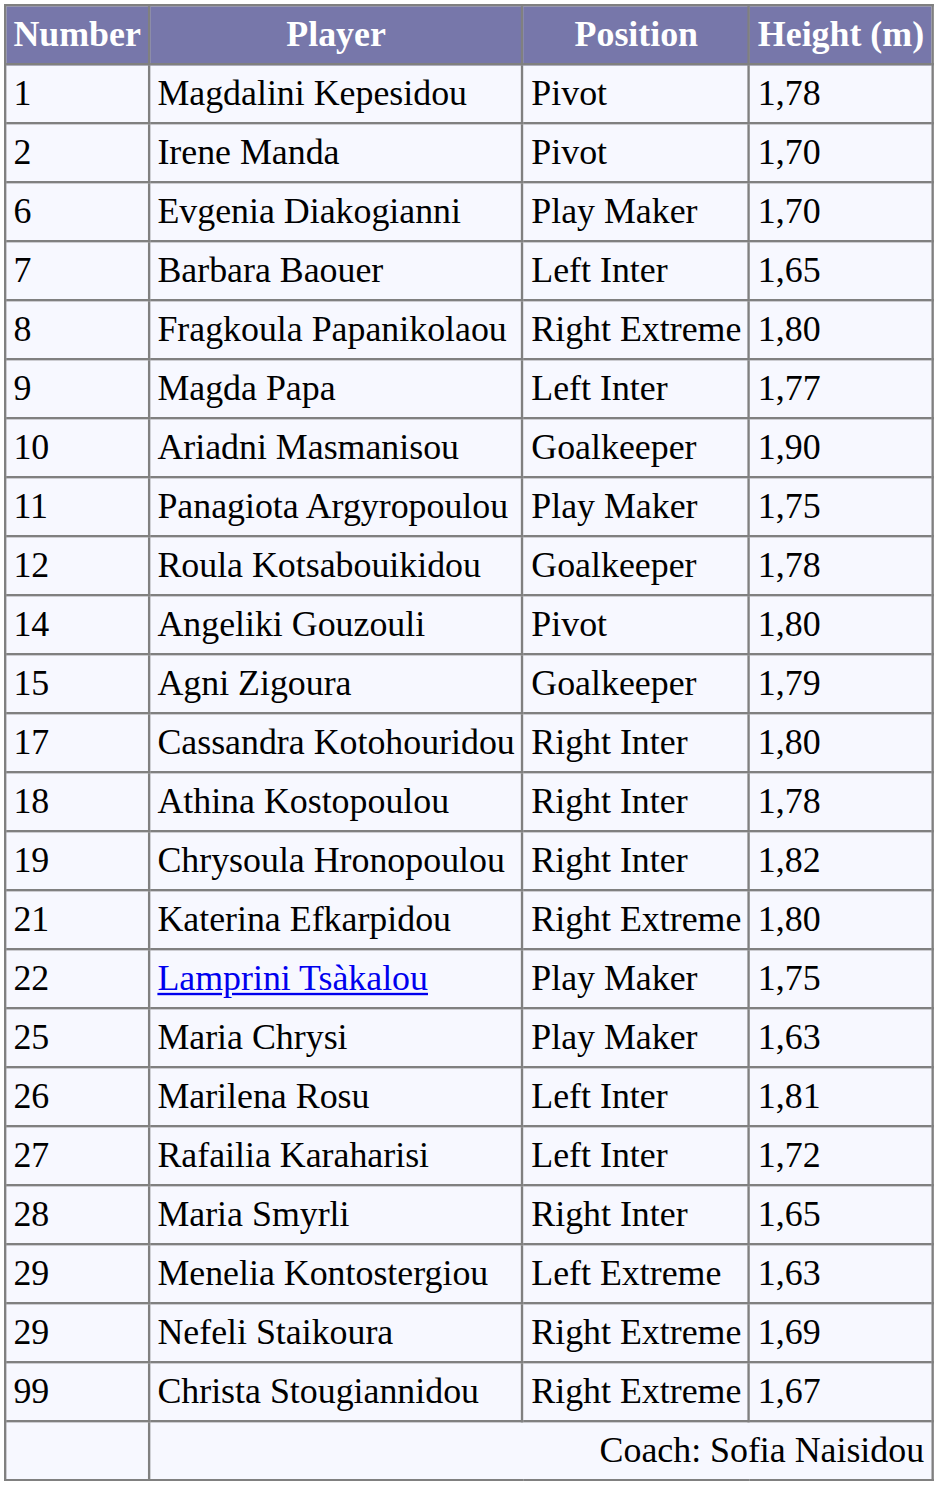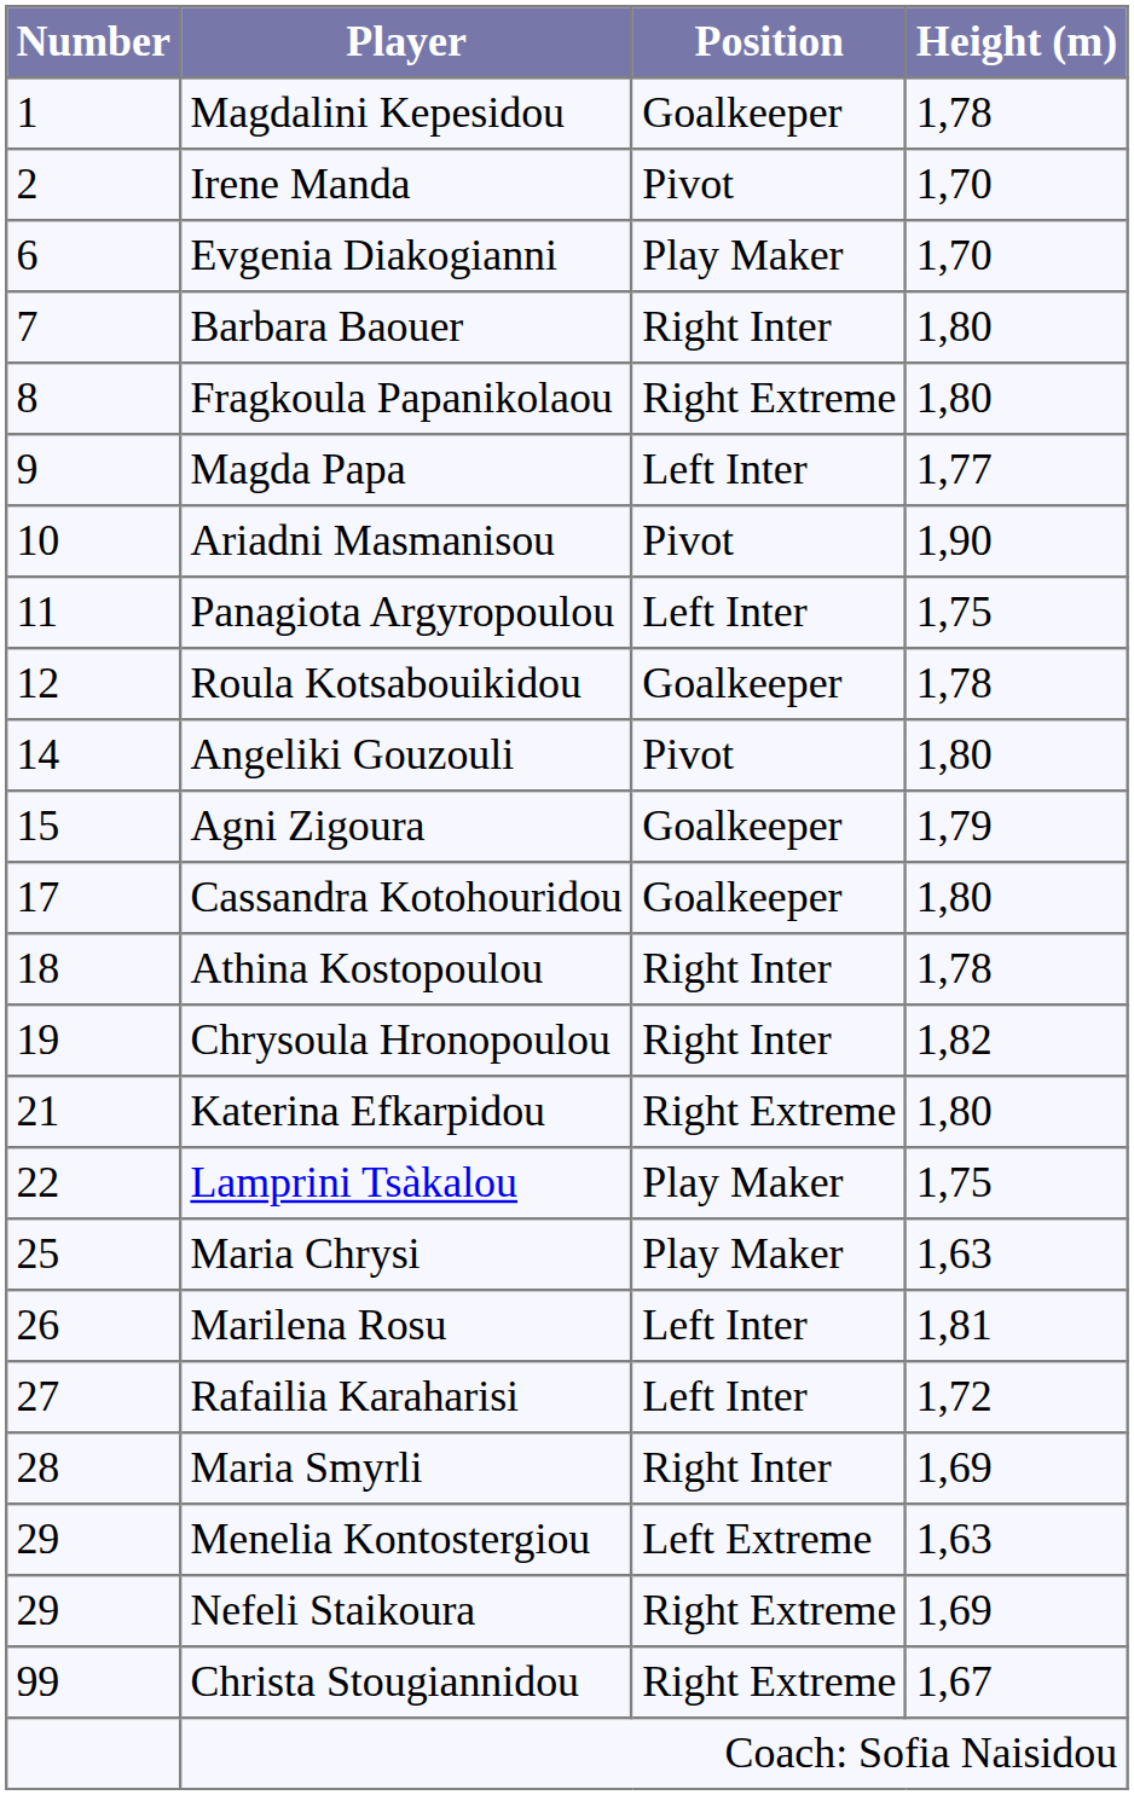 <table bgcolor="#f7f8ff" cellpadding="3" cellspacing="0" border="1" style="font-size: 95%; border: gray solid 1px; border-collapse: collapse;">
 <tr style="color: #FFFFFF;background:#7777AA">
 <td align=center><strong>Number</strong></td>
 <td align=center><strong>Player</strong></td>
 <td align=center><strong>Position</strong></td>
 <td align=center><strong>Height (m)</strong></td>
 </tr>
 <tr>
 <td>1</td>
 <td>Magdalini Kepesidou</td>
-<td>Pivot</td>
+<td>Goalkeeper</td>
 <td>1,78</td>
 </tr>
 <tr>
 <td>2</td>
 <td>Irene Manda</td>
 <td>Pivot</td>
 <td>1,70</td>
 </tr>
 <tr>
 <td>6</td>
 <td>Evgenia Diakogianni</td>
 <td>Play Maker</td>
 <td>1,70</td>
 </tr>
 <tr>
 <td>7</td>
 <td>Barbara Baouer</td>
-<td>Left Inter</td>
-<td>1,65</td>
+<td>Right Inter</td>
+<td>1,80</td>
 </tr>
 <tr>
 <td>8</td>
 <td>Fragkoula Papanikolaou</td>
 <td>Right Extreme</td>
 <td>1,80</td>
 </tr>
 <tr>
 <td>9</td>
 <td>Magda Papa</td>
 <td>Left Inter</td>
 <td>1,77</td>
 </tr>
 <tr>
 <td>10</td>
 <td>Ariadni Masmanisou</td>
-<td>Goalkeeper</td>
+<td>Pivot</td>
 <td>1,90</td>
 </tr>
 <tr>
 <td>11</td>
 <td>Panagiota Argyropoulou</td>
-<td>Play Maker</td>
+<td>Left Inter</td>
 <td>1,75</td>
 </tr>
 <tr>
 <td>12</td>
 <td>Roula Kotsabouikidou</td>
 <td>Goalkeeper</td>
 <td>1,78</td>
 </tr>
 <tr>
 <td>14</td>
 <td>Angeliki Gouzouli</td>
 <td>Pivot</td>
 <td>1,80</td>
 </tr>
 <tr>
 <td>15</td>
 <td>Agni Zigoura</td>
 <td>Goalkeeper</td>
 <td>1,79</td>
 </tr>
 <tr>
 <td>17</td>
 <td>Cassandra Kotohouridou</td>
-<td>Right Inter</td>
+<td>Goalkeeper</td>
 <td>1,80</td>
 </tr>
 <tr>
 <td>18</td>
 <td>Athina Kostopoulou</td>
 <td>Right Inter</td>
 <td>1,78</td>
 </tr>
 <tr>
 <td>19</td>
 <td>Chrysoula Hronopoulou</td>
 <td>Right Inter</td>
 <td>1,82</td>
 </tr>
 <tr>
 <td>21</td>
 <td>Katerina Efkarpidou</td>
 <td>Right Extreme</td>
 <td>1,80</td>
 </tr>
 <tr>
 <td>22</td>
 <td><a href='#'>Lamprini Tsàkalou</a></td>
 <td>Play Maker</td>
 <td>1,75</td>
 </tr>
 <tr>
 <td>25</td>
 <td>Maria Chrysi</td>
 <td>Play Maker</td>
 <td>1,63</td>
 </tr>
 <tr>
 <td>26</td>
 <td>Marilena Rosu</td>
 <td>Left Inter</td>
 <td>1,81</td>
 </tr>
 <tr>
 <td>27</td>
 <td>Rafailia Karaharisi</td>
 <td>Left Inter</td>
 <td>1,72</td>
 </tr>
 <tr>
 <td>28</td>
 <td>Maria Smyrli</td>
 <td>Right Inter</td>
-<td>1,65</td>
+<td>1,69</td>
 </tr>
 <tr>
 <td>29</td>
 <td>Menelia Kontostergiou</td>
 <td>Left Extreme</td>
 <td>1,63</td>
 </tr>
 <tr>
 <td>29</td>
 <td>Nefeli Staikoura</td>
 <td>Right Extreme</td>
 <td>1,69</td>
 </tr>
 <tr>
 <td>99</td>
 <td>Christa Stougiannidou</td>
 <td>Right Extreme</td>
 <td>1,67</td>
 </tr>
 <tr>
 <td></td>
 <td colspan="3" align="right">Coach: Sofia Naisidou</td>
 </tr>
 </table>
